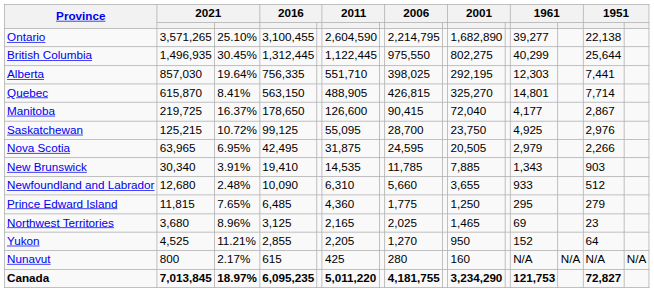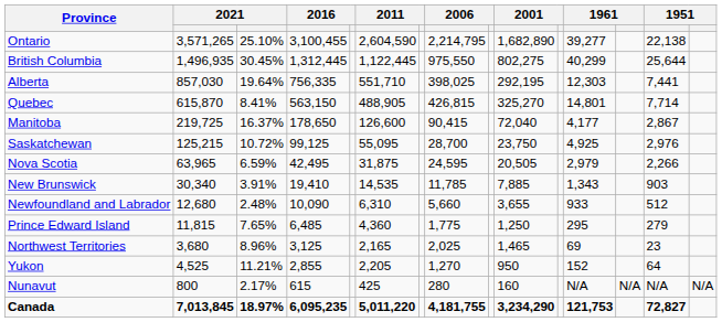 <table class="wikitable sortable">
 <tr>
 <th rowspan="2"><a href='#'>Province</a></th>
 <th colspan="2">2021</th>
 <th colspan="2">2016</th>
 <th colspan="2">2011</th>
 <th colspan="2">2006</th>
 <th colspan="2">2001</th>
 <th colspan="2">1961</th>
 <th colspan="2">1951</th>
 </tr>
 <tr>
 <th><a href='#'></a></th>
 <th></th>
 <th><a href='#'></a></th>
 <th></th>
 <th></th>
 <th></th>
 <th></th>
 <th></th>
 <th></th>
 <th></th>
 <th></th>
 <th></th>
 <th></th>
 <th></th>
 </tr>
 <tr>
 <td> <a href='#'>Ontario</a></td>
 <td>3,571,265</td>
 <td>25.10%</td>
 <td>3,100,455</td>
 <td></td>
 <td>2,604,590</td>
 <td></td>
 <td>2,214,795</td>
 <td></td>
 <td>1,682,890</td>
 <td></td>
 <td>39,277</td>
 <td></td>
 <td>22,138</td>
 <td></td>
 </tr>
 <tr>
 <td> <a href='#'>British Columbia</a></td>
 <td>1,496,935</td>
 <td>30.45%</td>
 <td>1,312,445</td>
 <td></td>
 <td>1,122,445</td>
 <td></td>
 <td>975,550</td>
 <td></td>
 <td>802,275</td>
 <td></td>
 <td>40,299</td>
 <td></td>
 <td>25,644</td>
 <td></td>
 </tr>
 <tr>
 <td> <a href='#'>Alberta</a></td>
 <td>857,030</td>
 <td>19.64%</td>
 <td>756,335</td>
 <td></td>
 <td>551,710</td>
 <td></td>
 <td>398,025</td>
 <td></td>
 <td>292,195</td>
 <td></td>
 <td>12,303</td>
 <td></td>
 <td>7,441</td>
 <td></td>
 </tr>
 <tr>
 <td> <a href='#'>Quebec</a></td>
 <td>615,870</td>
 <td>8.41%</td>
 <td>563,150</td>
 <td></td>
 <td>488,905</td>
 <td></td>
 <td>426,815</td>
 <td></td>
 <td>325,270</td>
 <td></td>
 <td>14,801</td>
 <td></td>
 <td>7,714</td>
 <td></td>
 </tr>
 <tr>
 <td> <a href='#'>Manitoba</a></td>
 <td>219,725</td>
 <td>16.37%</td>
 <td>178,650</td>
 <td></td>
 <td>126,600</td>
 <td></td>
 <td>90,415</td>
 <td></td>
 <td>72,040</td>
 <td></td>
 <td>4,177</td>
 <td></td>
 <td>2,867</td>
 <td></td>
 </tr>
 <tr>
 <td> <a href='#'>Saskatchewan</a></td>
 <td>125,215</td>
 <td>10.72%</td>
 <td>99,125</td>
 <td></td>
 <td>55,095</td>
 <td></td>
 <td>28,700</td>
 <td></td>
 <td>23,750</td>
 <td></td>
 <td>4,925</td>
 <td></td>
 <td>2,976</td>
 <td></td>
 </tr>
 <tr>
 <td> <a href='#'>Nova Scotia</a></td>
 <td>63,965</td>
-<td>6.95%</td>
+<td>6.59%</td>
 <td>42,495</td>
 <td></td>
 <td>31,875</td>
 <td></td>
 <td>24,595</td>
 <td></td>
 <td>20,505</td>
 <td></td>
 <td>2,979</td>
 <td></td>
 <td>2,266</td>
 <td></td>
 </tr>
 <tr>
 <td> <a href='#'>New Brunswick</a></td>
 <td>30,340</td>
 <td>3.91%</td>
 <td>19,410</td>
 <td></td>
 <td>14,535</td>
 <td></td>
 <td>11,785</td>
 <td></td>
 <td>7,885</td>
 <td></td>
 <td>1,343</td>
 <td></td>
 <td>903</td>
 <td></td>
 </tr>
 <tr>
 <td> <a href='#'>Newfoundland and Labrador</a></td>
 <td>12,680</td>
 <td>2.48%</td>
 <td>10,090</td>
 <td></td>
 <td>6,310</td>
 <td></td>
 <td>5,660</td>
 <td></td>
 <td>3,655</td>
 <td></td>
 <td>933</td>
 <td></td>
 <td>512</td>
 <td></td>
 </tr>
 <tr>
 <td> <a href='#'>Prince Edward Island</a></td>
 <td>11,815</td>
 <td>7.65%</td>
 <td>6,485</td>
 <td></td>
 <td>4,360</td>
 <td></td>
 <td>1,775</td>
 <td></td>
 <td>1,250</td>
 <td></td>
 <td>295</td>
 <td></td>
 <td>279</td>
 <td></td>
 </tr>
 <tr>
 <td> <a href='#'>Northwest Territories</a></td>
 <td>3,680</td>
 <td>8.96%</td>
 <td>3,125</td>
 <td></td>
 <td>2,165</td>
 <td></td>
 <td>2,025</td>
 <td></td>
 <td>1,465</td>
 <td></td>
 <td>69</td>
 <td></td>
 <td>23</td>
 <td></td>
 </tr>
 <tr>
 <td> <a href='#'>Yukon</a></td>
 <td>4,525</td>
 <td>11.21%</td>
 <td>2,855</td>
 <td></td>
 <td>2,205</td>
 <td></td>
 <td>1,270</td>
 <td></td>
 <td>950</td>
 <td></td>
 <td>152</td>
 <td></td>
 <td>64</td>
 <td></td>
 </tr>
 <tr>
 <td> <a href='#'>Nunavut</a></td>
 <td>800</td>
 <td>2.17%</td>
 <td>615</td>
 <td></td>
 <td>425</td>
 <td></td>
 <td>280</td>
 <td></td>
 <td>160</td>
 <td></td>
 <td>N/A</td>
 <td>N/A</td>
 <td>N/A</td>
 <td>N/A</td>
 </tr>
 <tr>
 <td> <strong>Canada</strong></td>
 <td><strong>7,013,845</strong></td>
 <td><strong>18.97%</strong></td>
 <td><strong>6,095,235</strong></td>
 <td><strong></strong></td>
 <td><strong>5,011,220</strong></td>
 <td><strong></strong></td>
 <td><strong>4,181,755</strong></td>
 <td><strong></strong></td>
 <td><strong>3,234,290</strong></td>
 <td><strong></strong></td>
 <td><strong>121,753</strong></td>
 <td><strong></strong></td>
 <td><strong>72,827</strong></td>
 <td><strong></strong></td>
 </tr>
 </table>
